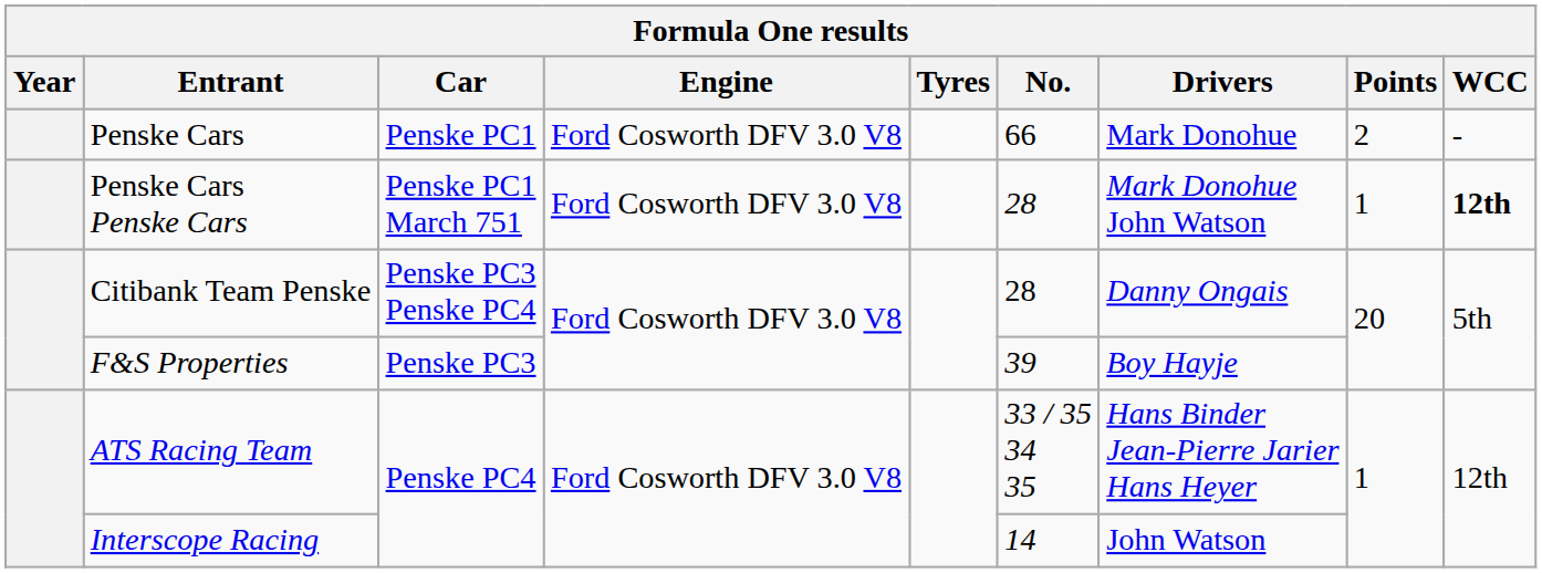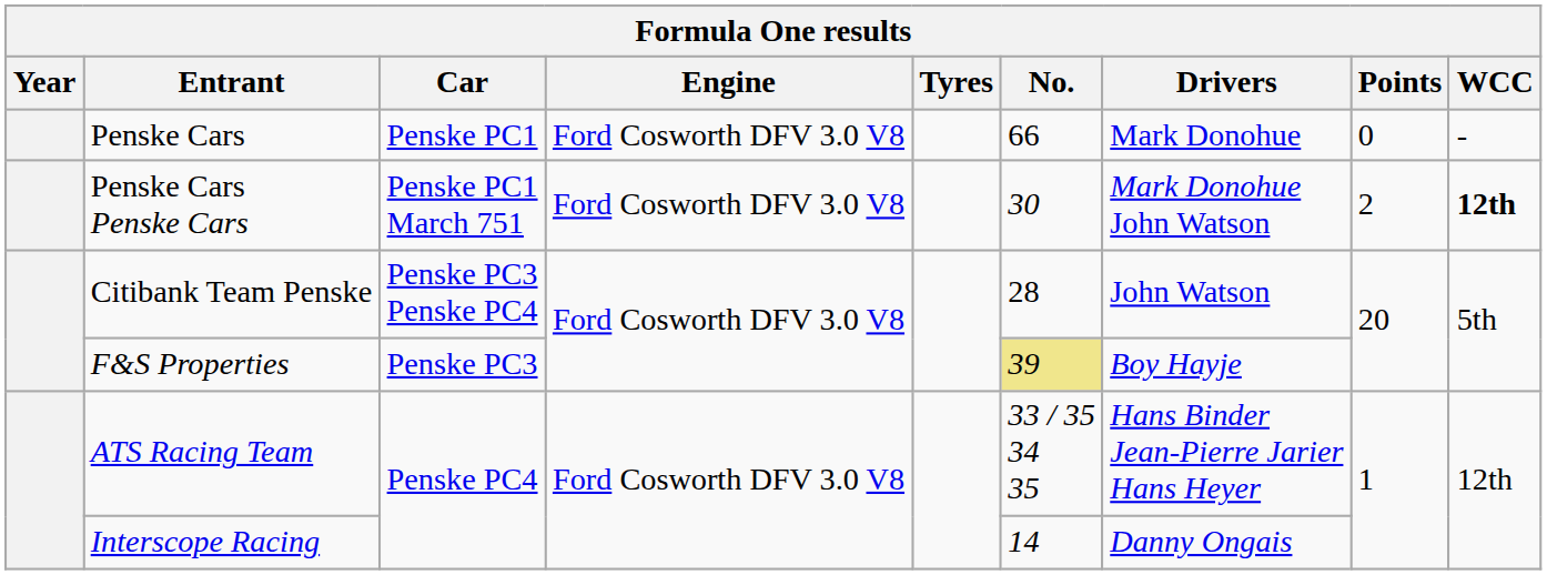 <table class="wikitable collapsible collapsed" style="text-align:center; font-size:85%">
 <tr>
 <th colspan="9">Formula One results</th>
 </tr>
 <tr>
 <th>Year</th>
 <th>Entrant</th>
 <th>Car</th>
 <th>Engine</th>
 <th>Tyres</th>
 <th>No.</th>
 <th>Drivers</th>
 <th>Points</th>
 <th>WCC</th>
 </tr>
 <tr>
 <th style="text-align:left;"></th>
 <td style="text-align:left;">Penske Cars</td>
 <td style="text-align:left;"><a href='#'>Penske PC1</a></td>
 <td style="text-align:left;"><a href='#'>Ford</a> Cosworth DFV 3.0 <a href='#'>V8</a></td>
 <td style="text-align:left;"></td>
 <td style="text-align:left;">66</td>
 <td style="text-align:left;"> <a href='#'>Mark Donohue</a></td>
-<td style="text-align:left;">2</td>
+<td style="text-align:left;">0</td>
 <td style="text-align:left;">-</td>
 </tr>
 <tr>
 <th style="text-align:left;"></th>
 <td style="text-align:left;">Penske Cars <br> <em>Penske Cars</em></td>
 <td style="text-align:left;"><a href='#'>Penske PC1</a> <br> <a href='#'>March 751</a></td>
 <td style="text-align:left;"><a href='#'>Ford</a> Cosworth DFV 3.0 <a href='#'>V8</a></td>
 <td style="text-align:left;"></td>
-<td style="text-align:left;"><em>28</em></td>
+<td style="text-align:left;"><em>30</em></td>
 <td style="text-align:left;"> <em><a href='#'>Mark Donohue</a></em> <br>  <a href='#'>John Watson</a></td>
-<td style="text-align:left;">1</td>
+<td style="text-align:left;">2</td>
 <td style="text-align:left;"><strong>12th</strong></td>
 </tr>
 <tr>
 <th rowspan="2" style="text-align:left;"></th>
 <td style="text-align:left;">Citibank Team Penske</td>
 <td style="text-align:left;"><a href='#'>Penske PC3</a> <br> <a href='#'>Penske PC4</a></td>
 <td rowspan="2" style="text-align:left;"><a href='#'>Ford</a> Cosworth DFV 3.0 <a href='#'>V8</a></td>
 <td rowspan="2" style="text-align:left;"></td>
 <td style="text-align:left;">28</td>
-<td style="text-align:left;"> <em><a href='#'>Danny Ongais</a></em></td>
+<td style="text-align:left;"> <a href='#'>John Watson</a></td>
 <td rowspan="2" style="text-align:left;">20</td>
 <td rowspan="2" style="text-align:left;">5th</td>
 </tr>
 <tr>
 <td style="text-align:left;"><em>F&S Properties</em></td>
 <td style="text-align:left;"><a href='#'>Penske PC3</a></td>
-<td style="text-align:left;"><em>39</em></td>
+<td style="background: khaki; text-align:left;"><em>39</em></td>
 <td style="text-align:left;"> <em><a href='#'>Boy Hayje</a></em></td>
 </tr>
 <tr>
 <th rowspan="2" style="text-align:left;"></th>
 <td style="text-align:left;"><em><a href='#'>ATS Racing Team</a></em></td>
 <td rowspan="2" style="text-align:left;"><a href='#'>Penske PC4</a></td>
 <td rowspan="2" style="text-align:left;"><a href='#'>Ford</a> Cosworth DFV 3.0 <a href='#'>V8</a></td>
 <td rowspan="2" style="text-align:left;"></td>
 <td style="text-align:left;"><em>33 / 35</em> <br> <em>34</em> <br> <em>35</em></td>
 <td style="text-align:left;"> <em><a href='#'>Hans Binder</a></em> <br>  <em><a href='#'>Jean-Pierre Jarier</a></em> <br>  <em><a href='#'>Hans Heyer</a></em></td>
 <td rowspan="2" style="text-align:left;">1</td>
 <td rowspan="2" style="text-align:left;">12th</td>
 </tr>
 <tr>
 <td style="text-align:left;"><em><a href='#'>Interscope Racing</a></em></td>
 <td style="text-align:left;"><em>14</em></td>
-<td style="text-align:left;"> <a href='#'>John Watson</a></td>
+<td style="text-align:left;"> <em><a href='#'>Danny Ongais</a></em></td>
 </tr>
 </table>
